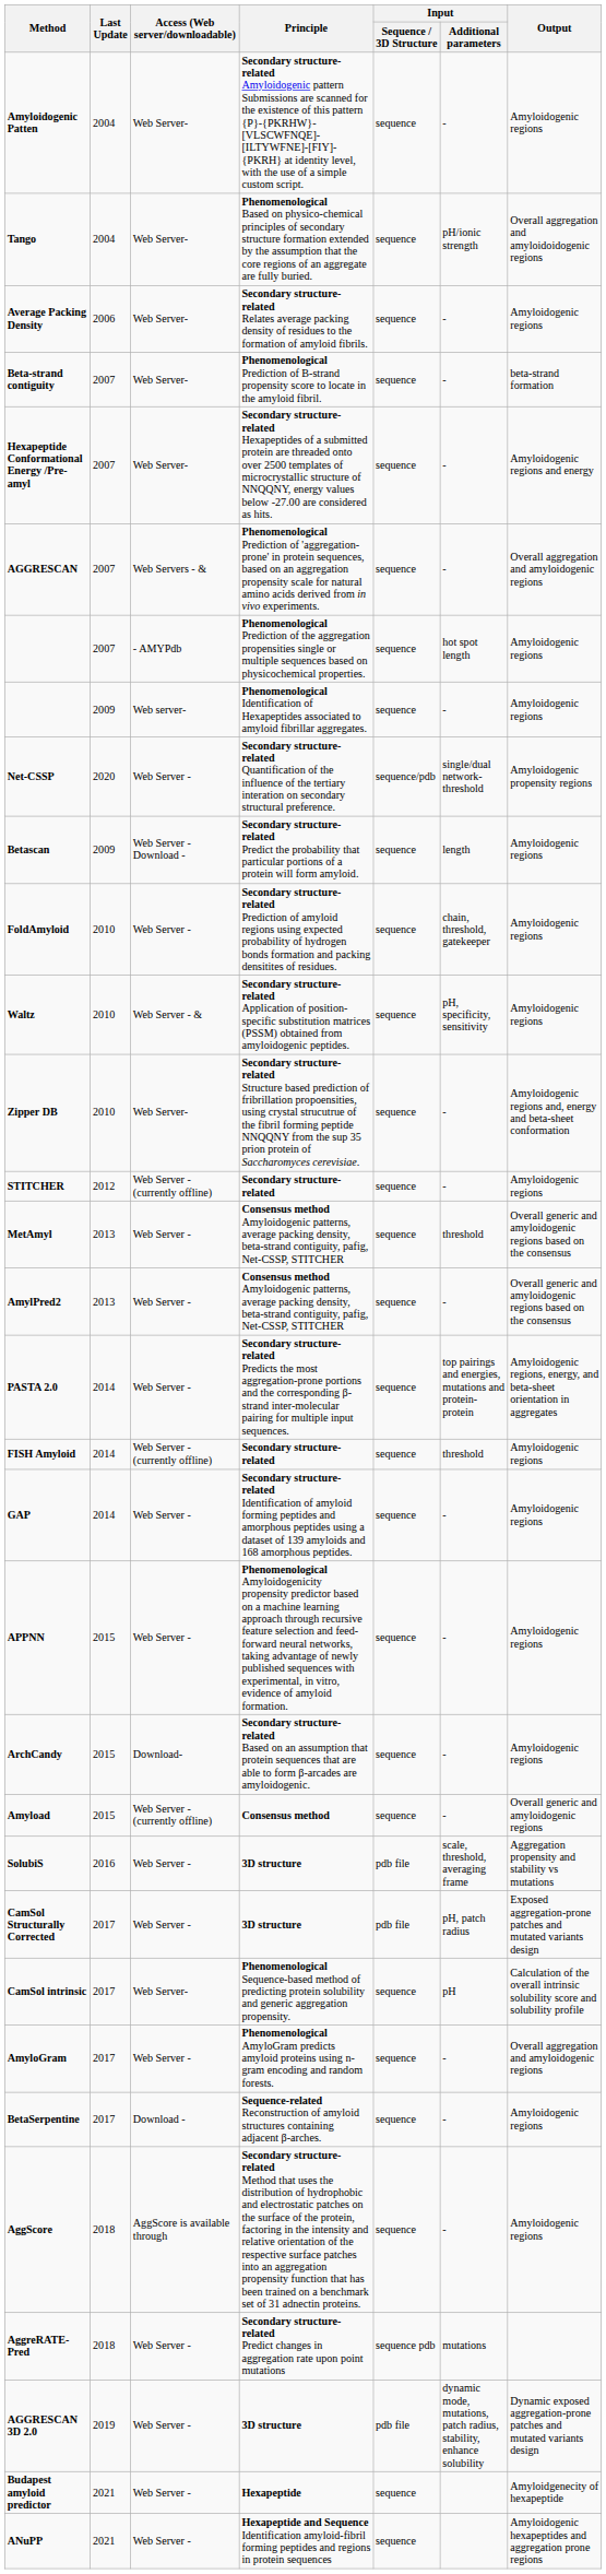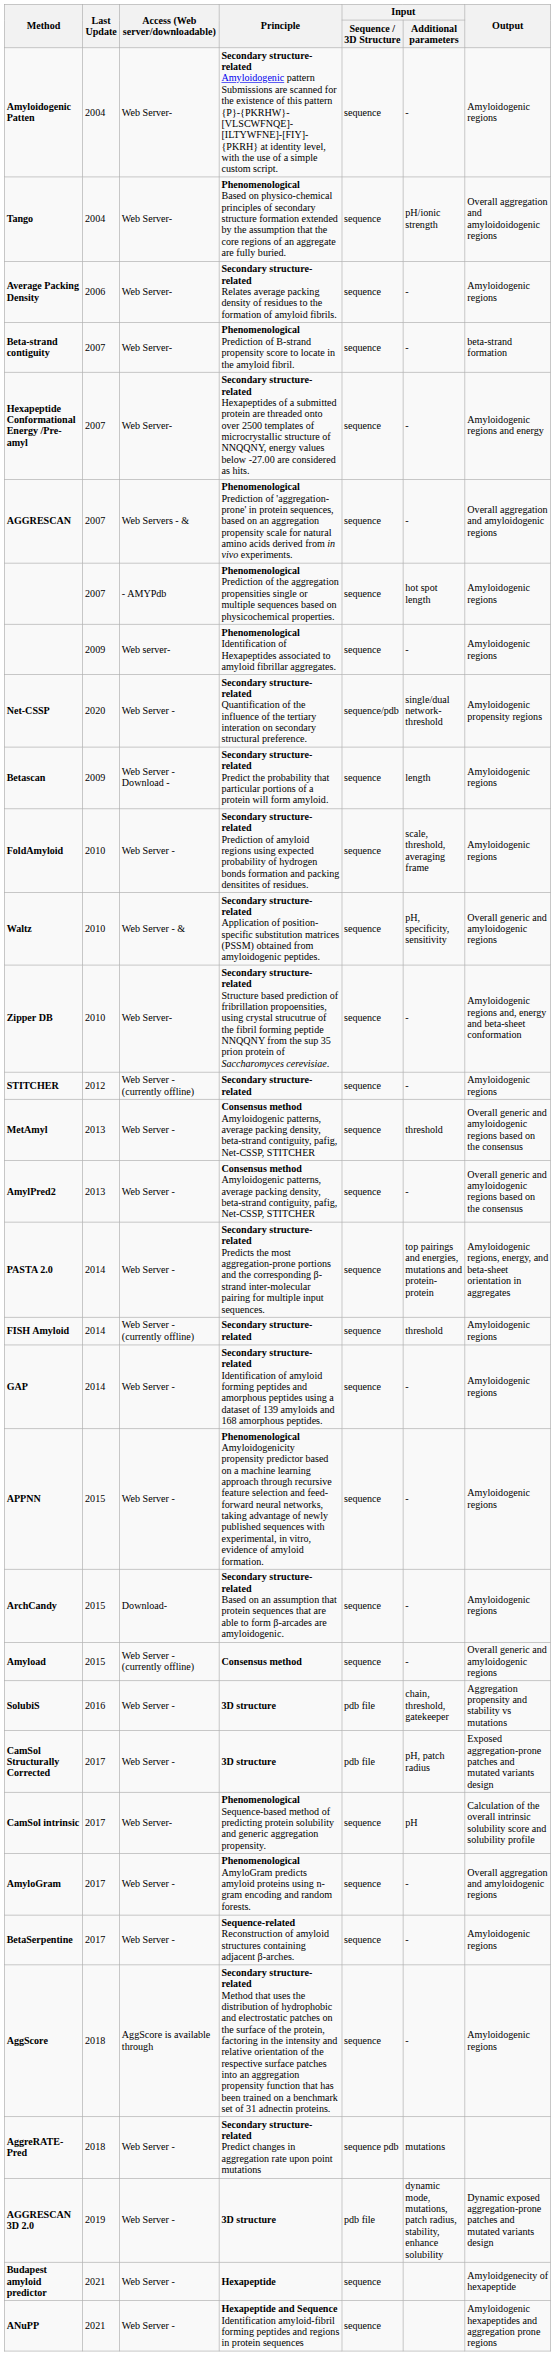 <table class="wikitable">
 <tr>
 <th rowspan="2">Method</th>
 <th rowspan="2">Last Update</th>
 <th rowspan="2">Access (Web server/downloadable)</th>
 <th rowspan="2">Principle</th>
 <th colspan="2">Input</th>
 <th rowspan="2">Output</th>
 </tr>
 <tr>
 <th>Sequence / 3D Structure</th>
 <th>Additional parameters</th>
 </tr>
 <tr>
 <td><strong>Amyloidogenic Patten</strong></td>
 <td>2004</td>
 <td>Web Server- </td>
 <td><strong>Secondary structure-related</strong><br><a href='#'>Amyloidogenic</a> pattern<br>Submissions are scanned for the existence of this pattern {P}-{PKRHW}-[VLSCWFNQE]-[ILTYWFNE]-[FIY]-{PKRH} at identity level, with the use of a simple custom script.</td>
 <td>sequence</td>
 <td>-</td>
 <td>Amyloidogenic  regions</td>
 </tr>
 <tr>
 <td><strong>Tango</strong> </td>
 <td>2004</td>
 <td>Web Server-</td>
 <td><strong>Phenomenological</strong><br>Based on  physico-chemical principles of secondary structure formation extended by the assumption that the core regions of an aggregate are fully buried.</td>
 <td>sequence</td>
 <td>pH/ionic  strength</td>
 <td>Overall aggregation and amyloidoidogenic regions</td>
 </tr>
 <tr>
 <td><strong>Average Packing Density</strong></td>
 <td>2006</td>
 <td>Web Server-</td>
 <td><strong>Secondary structure-related</strong><br>Relates average packing density of residues to the formation of amyloid fibrils.</td>
 <td>sequence</td>
 <td>-</td>
 <td>Amyloidogenic  regions</td>
 </tr>
 <tr>
 <td><strong>Beta-strand  contiguity</strong></td>
 <td>2007</td>
 <td>Web Server- </td>
 <td><strong>Phenomenological</strong><br>Prediction of B-strand propensity score to locate in the amyloid fibril.</td>
 <td>sequence</td>
 <td>-</td>
 <td>beta-strand  formation</td>
 </tr>
 <tr>
 <td><strong>Hexapeptide Conformational Energy /Pre-amyl</strong></td>
 <td>2007</td>
 <td>Web Server- </td>
 <td><strong>Secondary structure-related</strong><br>Hexapeptides of a submitted protein are threaded onto over 2500 templates of microcrystallic structure of NNQQNY, energy values below -27.00 are considered as hits.</td>
 <td>sequence</td>
 <td>-</td>
 <td>Amyloidogenic regions and energy</td>
 </tr>
 <tr>
 <td><strong>AGGRESCAN</strong></td>
 <td>2007</td>
 <td>Web Servers - & </td>
 <td><strong>Phenomenological</strong><br>Prediction of 'aggregation-prone'  in protein sequences, based on an aggregation propensity scale for natural amino acids derived from <em>in vivo</em> experiments.</td>
 <td>sequence</td>
 <td>-</td>
 <td>Overall aggregation and amyloidogenic regions</td>
 </tr>
 <tr>
 <td><strong></strong></td>
 <td>2007</td>
 <td> - AMYPdb</td>
 <td><strong>Phenomenological</strong><br>Prediction of the aggregation propensities single or multiple sequences based on physicochemical properties.</td>
 <td>sequence</td>
 <td>hot spot length</td>
 <td>Amyloidogenic  regions</td>
 </tr>
 <tr>
 <td><strong></strong></td>
 <td>2009</td>
 <td>Web server- <br></td>
 <td><strong>Phenomenological</strong><br>Identification of Hexapeptides associated to amyloid fibrillar aggregates.</td>
 <td>sequence</td>
 <td>-</td>
 <td>Amyloidogenic  regions</td>
 </tr>
 <tr>
 <td><strong>Net-CSSP</strong></td>
 <td>2020</td>
 <td>Web Server - <br></td>
 <td><strong>Secondary structure-related</strong><br>Quantification of the influence of the tertiary interation on secondary structural preference.</td>
 <td>sequence/pdb</td>
 <td>single/dual  network-threshold</td>
 <td>Amyloidogenic  propensity regions</td>
 </tr>
 <tr>
 <td><strong>Betascan</strong></td>
 <td>2009</td>
 <td>Web Server - <br>Download - </td>
 <td><strong>Secondary structure-related</strong><br>Predict the probability that particular portions of a protein will form amyloid.</td>
 <td>sequence</td>
 <td>length</td>
 <td>Amyloidogenic  regions</td>
 </tr>
 <tr>
 <td><strong>FoldAmyloid</strong></td>
 <td>2010</td>
 <td>Web Server - </td>
 <td><strong>Secondary structure-related</strong><br>Prediction of amyloid regions using expected probability of hydrogen bonds formation and packing densitites of residues.</td>
 <td>sequence</td>
-<td>chain,  threshold, gatekeeper</td>
+<td>scale,  threshold, averaging frame</td>
 <td>Amyloidogenic  regions</td>
 </tr>
 <tr>
 <td><strong>Waltz</strong></td>
 <td>2010</td>
 <td>Web Server -   &<br></td>
 <td><strong>Secondary structure-related</strong><br>Application of position-specific substitution matrices (PSSM) obtained from amyloidogenic peptides.</td>
 <td>sequence</td>
 <td>pH,  specificity, sensitivity</td>
-<td>Amyloidogenic  regions</td>
+<td>Overall generic and amyloidogenic regions</td>
 </tr>
 <tr>
 <td><strong>Zipper DB</strong> </td>
 <td>2010</td>
 <td>Web Server- </td>
 <td><strong>Secondary structure-related</strong><br>Structure based prediction of fribrillation propoensities, using crystal strucutrue of the fibril forming peptide NNQQNY from the sup 35 prion protein of <em>Saccharomyces cerevisiae</em>.</td>
 <td>sequence</td>
 <td>-</td>
 <td>Amyloidogenic regions and, energy and beta-sheet conformation</td>
 </tr>
 <tr>
 <td><strong>STITCHER</strong></td>
 <td>2012</td>
 <td>Web Server -  (currently offline)</td>
 <td><strong>Secondary structure-related</strong></td>
 <td>sequence</td>
 <td>-</td>
 <td>Amyloidogenic  regions</td>
 </tr>
 <tr>
 <td><strong>MetAmyl</strong></td>
 <td>2013</td>
 <td>Web Server - </td>
 <td><strong>Consensus method</strong><br>Amyloidogenic patterns, average packing density, beta-strand contiguity, pafig, Net-CSSP, STITCHER</td>
 <td>sequence</td>
 <td>threshold</td>
 <td>Overall generic and amyloidogenic regions based on the  consensus</td>
 </tr>
 <tr>
 <td><strong>AmylPred2</strong></td>
 <td>2013</td>
 <td>Web Server - </td>
 <td><strong>Consensus method</strong><br>Amyloidogenic patterns, average packing density, beta-strand contiguity, pafig, Net-CSSP, STITCHER</td>
 <td>sequence</td>
 <td>-</td>
 <td>Overall generic and amyloidogenic regions based on the  consensus</td>
 </tr>
 <tr>
 <td><strong>PASTA 2.0</strong></td>
 <td>2014</td>
 <td>Web Server - </td>
 <td><strong>Secondary structure-related</strong><br>Predicts the most aggregation-prone portions and the corresponding β-strand inter-molecular pairing for multiple input sequences.</td>
 <td>sequence</td>
 <td>top  pairings and energies, mutations and protein-protein</td>
 <td>Amyloidogenic regions, energy, and beta-sheet orientation in  aggregates</td>
 </tr>
 <tr>
 <td><strong>FISH Amyloid</strong></td>
 <td>2014</td>
 <td>Web Server -  (currently offline)</td>
 <td><strong>Secondary structure-related</strong></td>
 <td>sequence</td>
 <td>threshold</td>
 <td>Amyloidogenic  regions</td>
 </tr>
 <tr>
 <td><strong>GAP</strong></td>
 <td>2014</td>
 <td>Web Server - </td>
 <td><strong>Secondary structure-related</strong><br>Identification of amyloid forming peptides and amorphous peptides using a dataset of 139 amyloids and 168 amorphous peptides.</td>
 <td>sequence</td>
 <td>-</td>
 <td>Amyloidogenic  regions</td>
 </tr>
 <tr>
 <td><strong>APPNN</strong></td>
 <td>2015</td>
 <td>Web Server - </td>
 <td><strong>Phenomenological</strong><br>Amyloidogenicity propensity predictor based on a machine learning approach through recursive feature selection and feed-forward neural networks, taking advantage of newly published sequences with experimental, in vitro, evidence of amyloid formation.</td>
 <td>sequence</td>
 <td>-</td>
 <td>Amyloidogenic  regions</td>
 </tr>
 <tr>
 <td><strong>ArchCandy</strong></td>
 <td>2015</td>
 <td>Download- </td>
 <td><strong>Secondary structure-related</strong><br>Based on an assumption that protein sequences that are able to form β-arcades are amyloidogenic.</td>
 <td>sequence</td>
 <td>-</td>
 <td>Amyloidogenic regions</td>
 </tr>
 <tr>
 <td><strong>Amyload</strong></td>
 <td>2015</td>
 <td>Web Server -   (currently offline)</td>
 <td><strong>Consensus method</strong></td>
 <td>sequence</td>
 <td>-</td>
 <td>Overall generic and amyloidogenic regions</td>
 </tr>
 <tr>
 <td><strong>SolubiS</strong></td>
 <td>2016</td>
 <td>Web Server - </td>
 <td><strong>3D structure</strong></td>
 <td>pdb file</td>
-<td>scale,  threshold, averaging frame</td>
+<td>chain,  threshold, gatekeeper</td>
 <td>Aggregation propensity and stability vs mutations</td>
 </tr>
 <tr>
 <td><strong>CamSol Structurally Corrected</strong></td>
 <td>2017</td>
 <td>Web Server - </td>
 <td><strong>3D structure</strong></td>
 <td>pdb file</td>
 <td>pH, patch radius</td>
 <td>Exposed aggregation-prone patches and mutated variants design</td>
 </tr>
 <tr>
 <td><strong>CamSol intrinsic</strong></td>
 <td>2017</td>
 <td>Web Server- </td>
 <td><strong>Phenomenological</strong><br>Sequence-based method of predicting protein solubility and generic aggregation propensity.</td>
 <td>sequence</td>
 <td>pH</td>
 <td>Calculation of the overall intrinsic solubility score and  solubility profile</td>
 </tr>
 <tr>
 <td><strong>AmyloGram</strong></td>
 <td>2017</td>
 <td>Web Server -  </td>
 <td><strong>Phenomenological</strong><br>AmyloGram predicts amyloid proteins using n-gram encoding and random forests.</td>
 <td>sequence</td>
 <td>-</td>
 <td>Overall aggregation and amyloidogenic regions</td>
 </tr>
 <tr>
 <td><strong>BetaSerpentine</strong></td>
 <td>2017</td>
-<td>Download - </td>
+<td>Web Server - </td>
 <td><strong>Sequence-related</strong><br>Reconstruction of amyloid structures containing adjacent β-arches.</td>
 <td>sequence</td>
 <td>-</td>
 <td>Amyloidogenic regions</td>
 </tr>
 <tr>
 <td><strong>AggScore</strong></td>
 <td>2018</td>
 <td>AggScore is available through </td>
 <td><strong>Secondary structure-related</strong><br>Method that uses the distribution of hydrophobic and electrostatic patches on the surface of the protein, factoring in the intensity and relative orientation of the respective surface patches into an aggregation propensity function that has been trained on a benchmark set of 31 adnectin proteins.</td>
 <td>sequence</td>
 <td>-</td>
 <td>Amyloidogenic regions</td>
 </tr>
 <tr>
 <td><strong>AggreRATE-Pred</strong></td>
 <td>2018</td>
 <td>Web Server - </td>
 <td><strong>Secondary structure-related</strong><br>Predict changes in aggregation rate upon point mutations</td>
 <td>sequence pdb</td>
 <td>mutations</td>
 <td></td>
 </tr>
 <tr>
 <td><strong>AGGRESCAN 3D 2.0</strong></td>
 <td>2019</td>
 <td>Web Server - </td>
 <td><strong>3D structure</strong></td>
 <td>pdb file</td>
 <td>dynamic  mode, mutations, patch radius, stability, enhance solubility</td>
 <td>Dynamic exposed aggregation-prone patches and mutated variants  design</td>
 </tr>
 <tr>
 <td><strong>Budapest amyloid predictor</strong></td>
 <td>2021</td>
 <td>Web Server - </td>
 <td><strong>Hexapeptide</strong></td>
 <td>sequence</td>
 <td></td>
 <td>Amyloidgenecity of hexapeptide</td>
 </tr>
 <tr>
 <td><strong>ANuPP</strong></td>
 <td>2021</td>
 <td>Web Server - </td>
 <td><strong>Hexapeptide and Sequence</strong><br>Identification amyloid-fibril forming peptides and regions in protein sequences</td>
 <td>sequence</td>
 <td></td>
 <td>Amyloidogenic hexapeptides and aggregation prone regions</td>
 </tr>
 </table>
